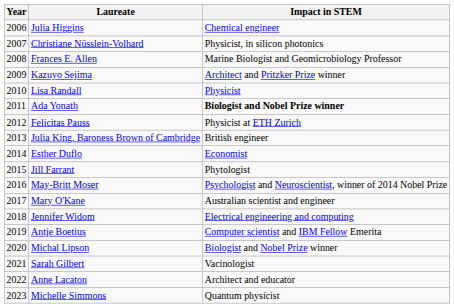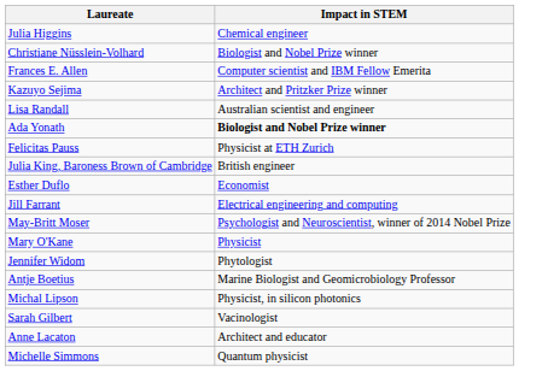 <table class="wikitable">
 <tr>
-<th>Year</th>
 <th>Laureate</th>
 <th>Impact in STEM</th>
 </tr>
 <tr>
-<td>2006</td>
 <td><a href='#'>Julia Higgins</a></td>
 <td><a href='#'>Chemical engineer</a></td>
 </tr>
 <tr>
-<td>2007</td>
 <td><a href='#'>Christiane Nüsslein-Volhard</a></td>
-<td>Physicist, in silicon photonics</td>
+<td><a href='#'>Biologist</a> and <a href='#'>Nobel Prize</a> winner</td>
 </tr>
 <tr>
-<td>2008</td>
 <td><a href='#'>Frances E. Allen</a></td>
-<td>Marine Biologist and Geomicrobiology Professor</td>
+<td><a href='#'>Computer scientist</a> and <a href='#'>IBM Fellow</a> Emerita</td>
 </tr>
 <tr>
-<td>2009</td>
 <td><a href='#'>Kazuyo Sejima</a></td>
 <td><a href='#'>Architect</a> and <a href='#'>Pritzker Prize</a> winner</td>
 </tr>
 <tr>
-<td>2010</td>
 <td><a href='#'>Lisa Randall</a></td>
-<td><a href='#'>Physicist</a></td>
+<td>Australian scientist and engineer</td>
 </tr>
 <tr>
-<td>2011</td>
 <td><a href='#'>Ada Yonath</a></td>
 <td><strong>Biologist and Nobel Prize winner</strong></td>
 </tr>
 <tr>
-<td>2012</td>
 <td><a href='#'>Felicitas Pauss</a></td>
 <td>Physicist at <a href='#'>ETH Zurich</a></td>
 </tr>
 <tr>
-<td>2013</td>
 <td><a href='#'>Julia King, Baroness Brown of Cambridge</a></td>
 <td>British engineer</td>
 </tr>
 <tr>
-<td>2014</td>
 <td><a href='#'>Esther Duflo</a></td>
 <td><a href='#'>Economist</a></td>
 </tr>
 <tr>
-<td>2015</td>
 <td><a href='#'>Jill Farrant</a></td>
-<td>Phytologist</td>
+<td><a href='#'>Electrical engineering and computing</a></td>
 </tr>
 <tr>
-<td>2016</td>
 <td><a href='#'>May-Britt Moser</a></td>
 <td><a href='#'>Psychologist</a> and <a href='#'>Neuroscientist</a>, winner of 2014 Nobel Prize</td>
 </tr>
 <tr>
-<td>2017</td>
 <td><a href='#'>Mary O'Kane</a></td>
-<td>Australian scientist and engineer</td>
+<td><a href='#'>Physicist</a></td>
 </tr>
 <tr>
-<td>2018</td>
 <td><a href='#'>Jennifer Widom</a></td>
-<td><a href='#'>Electrical engineering and computing</a></td>
+<td>Phytologist</td>
 </tr>
 <tr>
-<td>2019</td>
 <td><a href='#'>Antje Boetius</a></td>
-<td><a href='#'>Computer scientist</a> and <a href='#'>IBM Fellow</a> Emerita</td>
+<td>Marine Biologist and Geomicrobiology Professor</td>
 </tr>
 <tr>
-<td>2020</td>
 <td><a href='#'>Michal Lipson</a></td>
-<td><a href='#'>Biologist</a> and <a href='#'>Nobel Prize</a> winner</td>
+<td>Physicist, in silicon photonics</td>
 </tr>
 <tr>
-<td>2021</td>
 <td><a href='#'>Sarah Gilbert</a></td>
 <td>Vacinologist</td>
 </tr>
 <tr>
-<td>2022</td>
 <td><a href='#'>Anne Lacaton</a></td>
 <td>Architect and educator</td>
 </tr>
 <tr>
-<td>2023</td>
 <td><a href='#'>Michelle Simmons</a></td>
 <td>Quantum physicist</td>
 </tr>
 </table>
